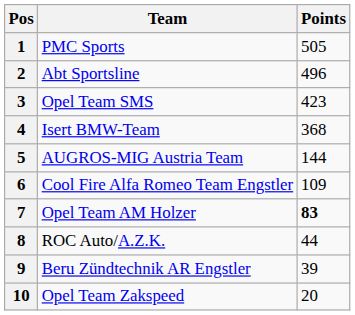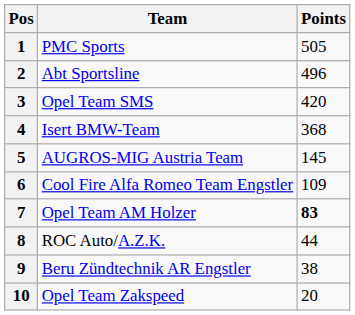 <table class="wikitable" style="font-size: 90%">
 <tr>
 <th>Pos</th>
 <th>Team</th>
 <th>Points</th>
 </tr>
 <tr>
 <th>1</th>
 <td> <a href='#'>PMC Sports</a></td>
 <td>505</td>
 </tr>
 <tr>
 <th>2</th>
 <td> <a href='#'>Abt Sportsline</a></td>
 <td>496</td>
 </tr>
 <tr>
 <th>3</th>
 <td> <a href='#'>Opel Team SMS</a></td>
-<td>423</td>
+<td>420</td>
 </tr>
 <tr>
 <th>4</th>
 <td> <a href='#'>Isert BMW-Team</a></td>
 <td>368</td>
 </tr>
 <tr>
 <th>5</th>
 <td> <a href='#'>AUGROS-MIG Austria Team</a></td>
-<td>144</td>
+<td>145</td>
 </tr>
 <tr>
 <th>6</th>
 <td> <a href='#'>Cool Fire Alfa Romeo Team Engstler</a></td>
 <td>109</td>
 </tr>
 <tr>
 <th>7</th>
 <td> <a href='#'>Opel Team AM Holzer</a></td>
 <td><strong>83</strong></td>
 </tr>
 <tr>
 <th>8</th>
 <td> ROC Auto/<a href='#'>A.Z.K.</a></td>
 <td>44</td>
 </tr>
 <tr>
 <th>9</th>
 <td> <a href='#'>Beru Zündtechnik AR Engstler</a></td>
-<td>39</td>
+<td>38</td>
 </tr>
 <tr>
 <th>10</th>
 <td> <a href='#'>Opel Team Zakspeed</a></td>
 <td>20</td>
 </tr>
 </table>
